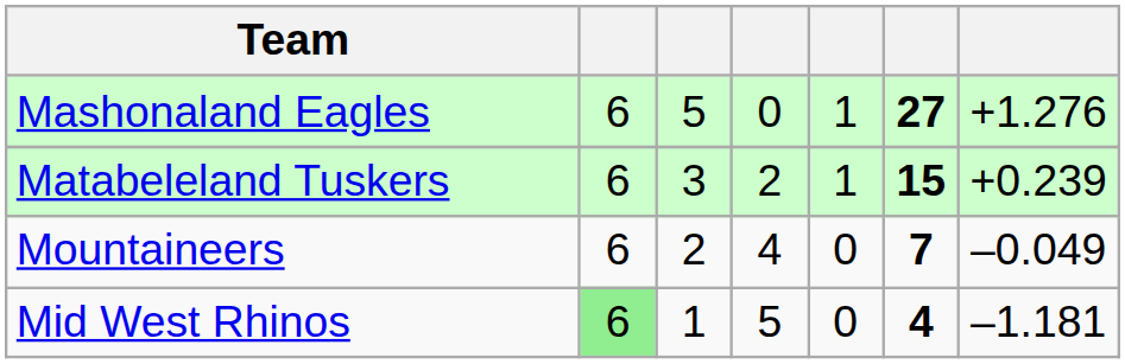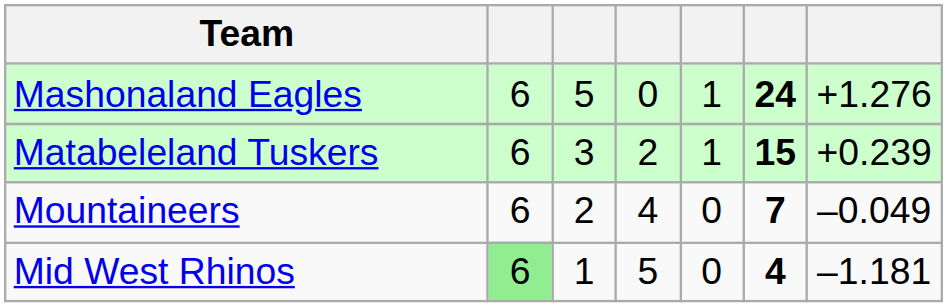 <table class="wikitable" style="text-align:center">
 <tr>
 <th style="width:200px">Team</th>
 <th width="20"></th>
 <th width="20"></th>
 <th width="20"></th>
 <th width="20"></th>
 <th width="20"></th>
 <th width="50"></th>
 </tr>
 <tr style="background:#cfc">
 <td style="text-align:left;"><a href='#'>Mashonaland Eagles</a></td>
 <td>6</td>
 <td>5</td>
 <td>0</td>
 <td>1</td>
-<td><strong>27</strong></td>
+<td><strong>24</strong></td>
 <td>+1.276</td>
 </tr>
 <tr>
 </tr>
 <tr style="background:#cfc">
 <td style="text-align:left;"><a href='#'>Matabeleland Tuskers</a></td>
 <td>6</td>
 <td>3</td>
 <td>2</td>
 <td>1</td>
 <td><strong>15</strong></td>
 <td>+0.239</td>
 </tr>
 <tr>
 <td style="text-align:left;"><a href='#'>Mountaineers</a></td>
 <td>6</td>
 <td>2</td>
 <td>4</td>
 <td>0</td>
 <td><strong>7</strong></td>
 <td>–0.049</td>
 </tr>
 <tr>
 <td style="text-align:left;"><a href='#'>Mid West Rhinos</a></td>
 <td style="background: lightgreen;">6</td>
 <td>1</td>
 <td>5</td>
 <td>0</td>
 <td><strong>4</strong></td>
 <td>–1.181</td>
 </tr>
 </table>
